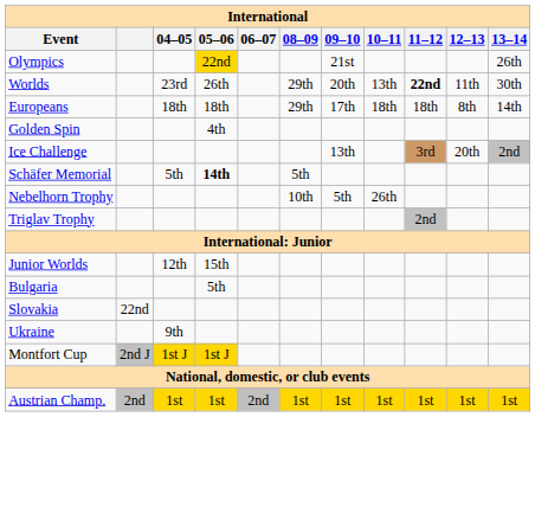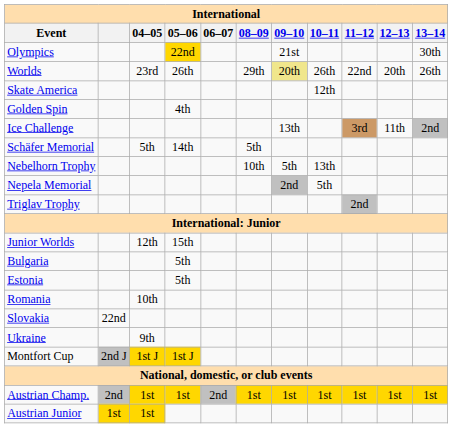 <table class="wikitable" style="text-align:center">
 <tr>
 <th style="background-color: #ffdead; " colspan=11 align=center>International</th>
 </tr>
 <tr>
 <th>Event</th>
 <th></th>
 <th>04–05</th>
 <th>05–06</th>
 <th>06–07</th>
 <th><a href='#'>08–09</a></th>
 <th><a href='#'>09–10</a></th>
 <th><a href='#'>10–11</a></th>
 <th><a href='#'>11–12</a></th>
 <th><a href='#'>12–13</a></th>
 <th><a href='#'>13–14</a></th>
 </tr>
 <tr>
 <td align=left><a href='#'>Olympics</a></td>
 <td></td>
 <td></td>
 <td style="background: gold;">22nd</td>
 <td></td>
 <td></td>
 <td>21st</td>
 <td></td>
 <td></td>
 <td></td>
-<td>26th</td>
+<td>30th</td>
 </tr>
 <tr>
 <td align=left><a href='#'>Worlds</a></td>
 <td></td>
 <td>23rd</td>
 <td>26th</td>
 <td></td>
 <td>29th</td>
+<td style="background: khaki;">20th</td>
+<td>26th</td>
+<td>22nd</td>
 <td>20th</td>
-<td>13th</td>
-<td><strong>22nd</strong></td>
-<td>11th</td>
-<td>30th</td>
+<td>26th</td>
 </tr>
 <tr>
-<td align=left><a href='#'>Europeans</a></td>
+<td align=left> <a href='#'>Skate America</a></td>
 <td></td>
-<td>18th</td>
-<td>18th</td>
 <td></td>
-<td>29th</td>
-<td>17th</td>
-<td>18th</td>
-<td>18th</td>
-<td>8th</td>
-<td>14th</td>
+<td></td>
+<td></td>
+<td></td>
+<td></td>
+<td>12th</td>
+<td></td>
+<td></td>
+<td></td>
 </tr>
 <tr>
 <td align=left><a href='#'>Golden Spin</a></td>
 <td></td>
 <td></td>
 <td>4th</td>
 <td></td>
 <td></td>
 <td></td>
 <td></td>
 <td></td>
 <td></td>
 <td></td>
 </tr>
 <tr>
 <td align=left><a href='#'>Ice Challenge</a></td>
 <td></td>
 <td></td>
 <td></td>
 <td></td>
 <td></td>
 <td>13th</td>
 <td></td>
 <td bgcolor=cc9966>3rd</td>
-<td>20th</td>
+<td>11th</td>
 <td bgcolor=silver>2nd</td>
 </tr>
 <tr>
 <td align=left><a href='#'>Schäfer Memorial</a></td>
 <td></td>
 <td>5th</td>
-<td><strong>14th</strong></td>
+<td>14th</td>
 <td></td>
 <td>5th</td>
 <td></td>
 <td></td>
 <td></td>
 <td></td>
 <td></td>
 </tr>
 <tr>
 <td align=left><a href='#'>Nebelhorn Trophy</a></td>
 <td></td>
 <td></td>
 <td></td>
 <td></td>
 <td>10th</td>
 <td>5th</td>
-<td>26th</td>
+<td>13th</td>
+<td></td>
+<td></td>
+<td></td>
+</tr>
+<tr>
+<td align=left><a href='#'>Nepela Memorial</a></td>
+<td></td>
+<td></td>
+<td></td>
+<td></td>
+<td></td>
+<td bgcolor=silver>2nd</td>
+<td>5th</td>
 <td></td>
 <td></td>
 <td></td>
 </tr>
 <tr>
 <td align=left><a href='#'>Triglav Trophy</a></td>
 <td></td>
 <td></td>
 <td></td>
 <td></td>
 <td></td>
 <td></td>
 <td></td>
 <td bgcolor=silver>2nd</td>
 <td></td>
 <td></td>
 </tr>
 <tr>
 <th style="background-color: #ffdead; " colspan=11 align=center>International: Junior</th>
 </tr>
 <tr>
 <td align=left><a href='#'>Junior Worlds</a></td>
 <td></td>
 <td>12th</td>
 <td>15th</td>
 <td></td>
 <td></td>
 <td></td>
 <td></td>
 <td></td>
 <td></td>
 <td></td>
 </tr>
 <tr>
 <td align=left> <a href='#'>Bulgaria</a></td>
 <td></td>
 <td></td>
 <td>5th</td>
+<td></td>
+<td></td>
+<td></td>
+<td></td>
+<td></td>
+<td></td>
+<td></td>
+</tr>
+<tr>
+<td align=left> <a href='#'>Estonia</a></td>
+<td></td>
+<td></td>
+<td>5th</td>
+<td></td>
+<td></td>
+<td></td>
+<td></td>
+<td></td>
+<td></td>
+<td></td>
+</tr>
+<tr>
+<td align=left> <a href='#'>Romania</a></td>
+<td></td>
+<td>10th</td>
+<td></td>
 <td></td>
 <td></td>
 <td></td>
 <td></td>
 <td></td>
 <td></td>
 <td></td>
 </tr>
 <tr>
 <td align=left> <a href='#'>Slovakia</a></td>
 <td>22nd</td>
 <td></td>
 <td></td>
 <td></td>
 <td></td>
 <td></td>
 <td></td>
 <td></td>
 <td></td>
 <td></td>
 </tr>
 <tr>
 <td align=left> <a href='#'>Ukraine</a></td>
 <td></td>
 <td>9th</td>
 <td></td>
 <td></td>
 <td></td>
 <td></td>
 <td></td>
 <td></td>
 <td></td>
 <td></td>
 </tr>
 <tr>
 <td align=left>Montfort Cup</td>
 <td bgcolor=silver>2nd J</td>
 <td bgcolor=gold>1st J</td>
 <td bgcolor=gold>1st J</td>
 <td></td>
 <td></td>
 <td></td>
 <td></td>
 <td></td>
 <td></td>
 <td></td>
 </tr>
 <tr>
 <th style="background-color: #ffdead; " colspan=11 align=center>National, domestic, or club events</th>
 </tr>
 <tr>
 <td align=left><a href='#'>Austrian Champ.</a></td>
 <td bgcolor=silver>2nd</td>
 <td bgcolor=gold>1st</td>
 <td bgcolor=gold>1st</td>
 <td bgcolor=silver>2nd</td>
 <td bgcolor=gold>1st</td>
 <td bgcolor=gold>1st</td>
 <td bgcolor=gold>1st</td>
 <td bgcolor=gold>1st</td>
 <td bgcolor=gold>1st</td>
 <td bgcolor=gold>1st</td>
 </tr>
+<tr>
+<td align=left><a href='#'>Austrian Junior</a></td>
+<td bgcolor=gold>1st</td>
+<td bgcolor=gold>1st</td>
+<td></td>
+<td></td>
+<td></td>
+<td></td>
+<td></td>
+<td></td>
+<td></td>
+<td></td>
+</tr>
 </table>
